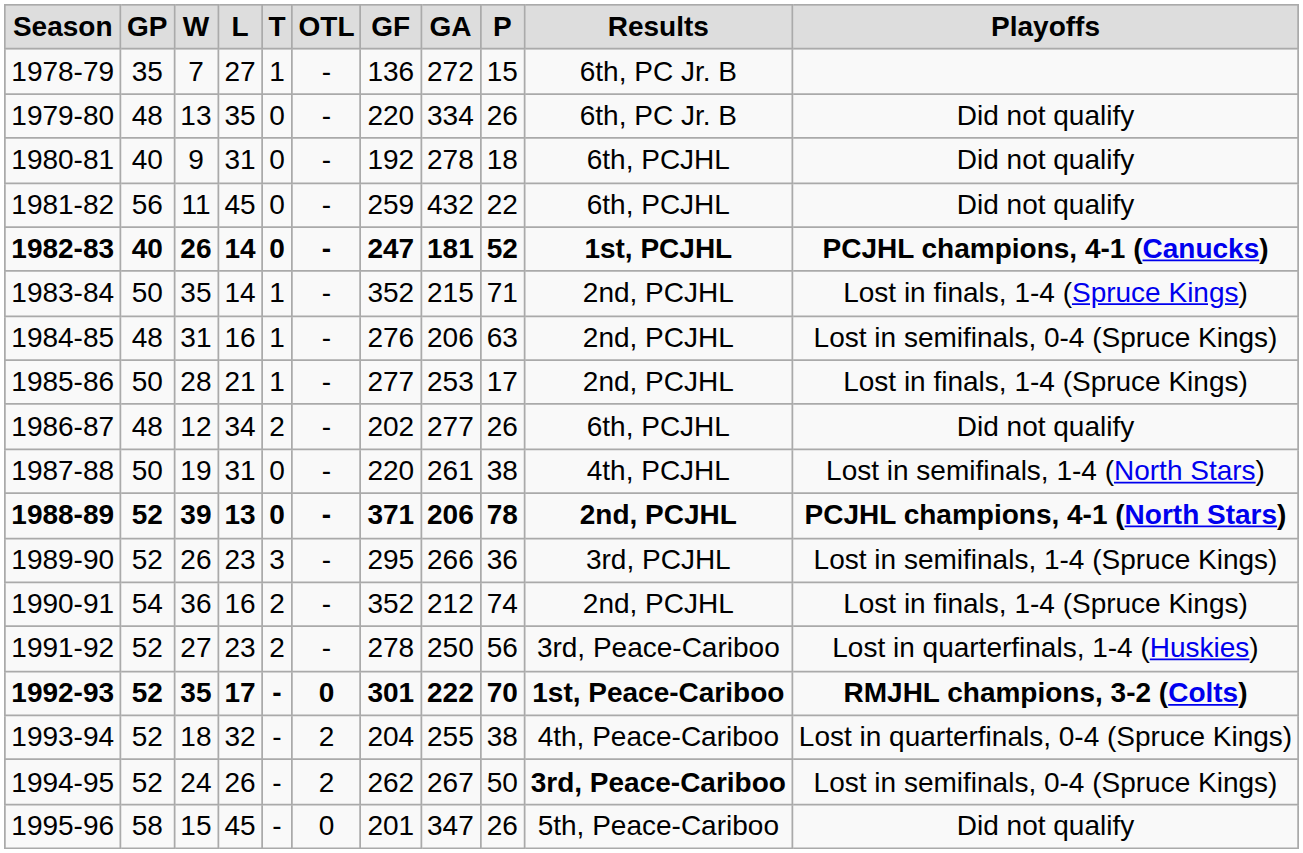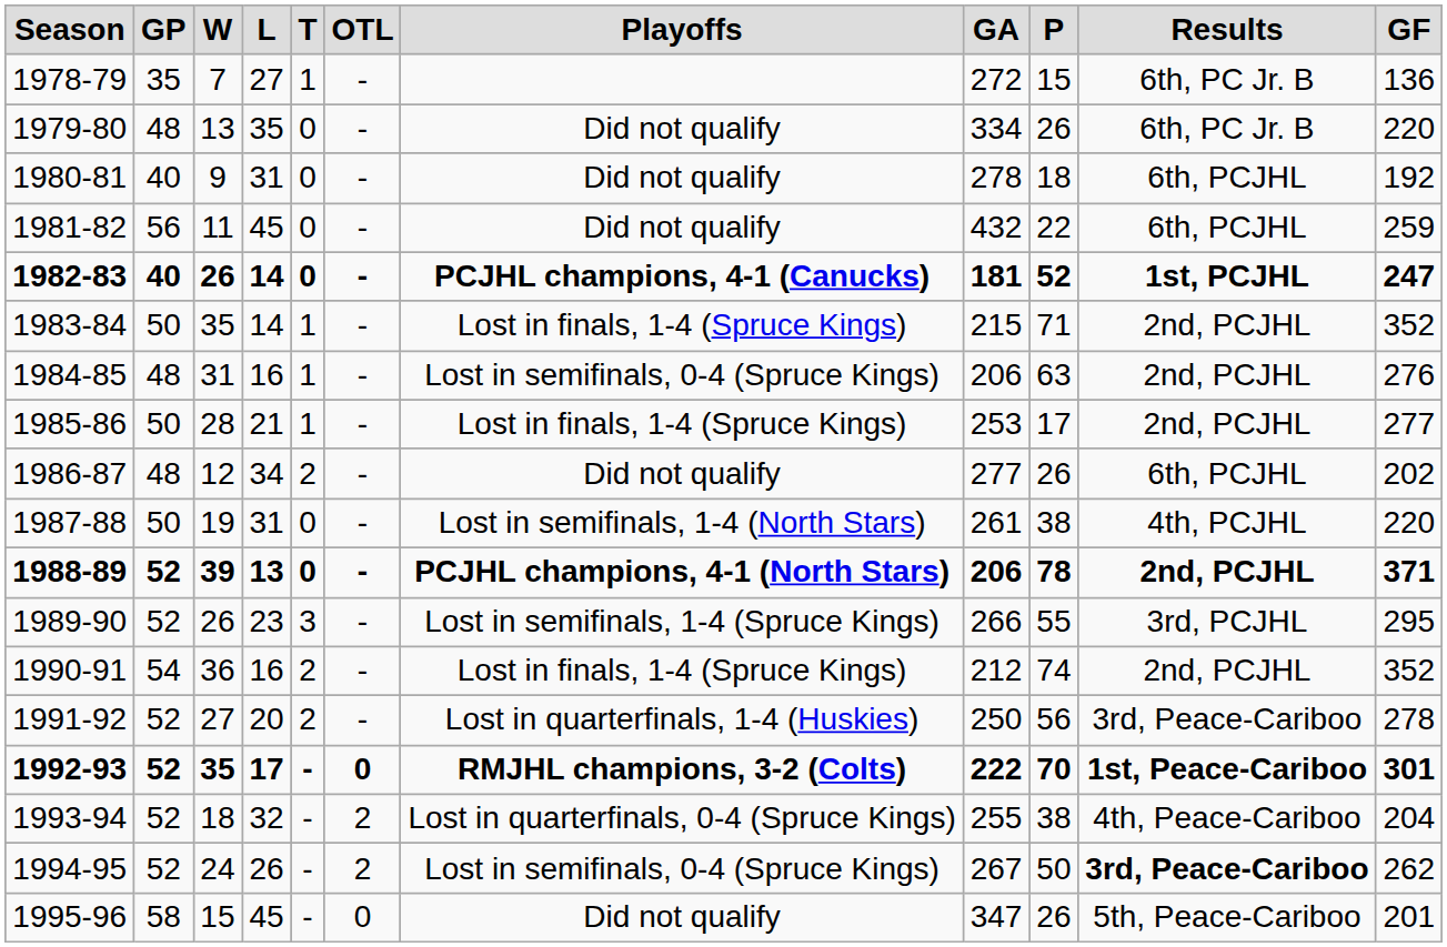 <table class="wikitable">
 <tr align="center"  bgcolor="#dddddd">
 <td><strong>Season</strong></td>
 <td><strong>GP</strong></td>
 <td><strong>W</strong></td>
 <td><strong>L</strong></td>
 <td><strong>T</strong></td>
 <td><strong>OTL</strong></td>
-<td><strong>GF</strong></td>
+<td><strong>Playoffs</strong></td>
 <td><strong>GA</strong></td>
 <td><strong>P</strong></td>
 <td><strong>Results</strong></td>
-<td><strong>Playoffs</strong></td>
+<td><strong>GF</strong></td>
 </tr>
 <tr align="center">
 <td>1978-79</td>
 <td>35</td>
 <td>7</td>
 <td>27</td>
 <td>1</td>
 <td>-</td>
-<td>136</td>
+<td></td>
 <td>272</td>
 <td>15</td>
 <td>6th, PC Jr. B</td>
-<td></td>
+<td>136</td>
 </tr>
 <tr align="center">
 <td>1979-80</td>
 <td>48</td>
 <td>13</td>
 <td>35</td>
 <td>0</td>
 <td>-</td>
-<td>220</td>
+<td>Did not qualify</td>
 <td>334</td>
 <td>26</td>
 <td>6th, PC Jr. B</td>
-<td>Did not qualify</td>
+<td>220</td>
 </tr>
 <tr align="center">
 <td>1980-81</td>
 <td>40</td>
 <td>9</td>
 <td>31</td>
 <td>0</td>
 <td>-</td>
-<td>192</td>
+<td>Did not qualify</td>
 <td>278</td>
 <td>18</td>
 <td>6th, PCJHL</td>
-<td>Did not qualify</td>
+<td>192</td>
 </tr>
 <tr align="center">
 <td>1981-82</td>
 <td>56</td>
 <td>11</td>
 <td>45</td>
 <td>0</td>
 <td>-</td>
-<td>259</td>
+<td>Did not qualify</td>
 <td>432</td>
 <td>22</td>
 <td>6th, PCJHL</td>
-<td>Did not qualify</td>
+<td>259</td>
 </tr>
 <tr style="font-weight:bold" align="center">
 <td>1982-83</td>
 <td>40</td>
 <td>26</td>
 <td>14</td>
 <td>0</td>
 <td>-</td>
-<td>247</td>
+<td>PCJHL champions, 4-1 (<a href='#'>Canucks</a>)</td>
 <td>181</td>
 <td>52</td>
 <td>1st, PCJHL</td>
-<td>PCJHL champions, 4-1 (<a href='#'>Canucks</a>)</td>
+<td>247</td>
 </tr>
 <tr align="center">
 <td>1983-84</td>
 <td>50</td>
 <td>35</td>
 <td>14</td>
 <td>1</td>
 <td>-</td>
-<td>352</td>
+<td>Lost in finals, 1-4 (<a href='#'>Spruce Kings</a>)</td>
 <td>215</td>
 <td>71</td>
 <td>2nd, PCJHL</td>
-<td>Lost in finals, 1-4 (<a href='#'>Spruce Kings</a>)</td>
+<td>352</td>
 </tr>
 <tr align="center">
 <td>1984-85</td>
 <td>48</td>
 <td>31</td>
 <td>16</td>
 <td>1</td>
 <td>-</td>
-<td>276</td>
+<td>Lost in semifinals, 0-4 (Spruce Kings)</td>
 <td>206</td>
 <td>63</td>
 <td>2nd, PCJHL</td>
-<td>Lost in semifinals, 0-4 (Spruce Kings)</td>
+<td>276</td>
 </tr>
 <tr align="center">
 <td>1985-86</td>
 <td>50</td>
 <td>28</td>
 <td>21</td>
 <td>1</td>
 <td>-</td>
-<td>277</td>
+<td>Lost in finals, 1-4 (Spruce Kings)</td>
 <td>253</td>
 <td>17</td>
 <td>2nd, PCJHL</td>
-<td>Lost in finals, 1-4 (Spruce Kings)</td>
+<td>277</td>
 </tr>
 <tr align="center">
 <td>1986-87</td>
 <td>48</td>
 <td>12</td>
 <td>34</td>
 <td>2</td>
 <td>-</td>
-<td>202</td>
+<td>Did not qualify</td>
 <td>277</td>
 <td>26</td>
 <td>6th, PCJHL</td>
-<td>Did not qualify</td>
+<td>202</td>
 </tr>
 <tr align="center">
 <td>1987-88</td>
 <td>50</td>
 <td>19</td>
 <td>31</td>
 <td>0</td>
 <td>-</td>
-<td>220</td>
+<td>Lost in semifinals, 1-4 (<a href='#'>North Stars</a>)</td>
 <td>261</td>
 <td>38</td>
 <td>4th, PCJHL</td>
-<td>Lost in semifinals, 1-4 (<a href='#'>North Stars</a>)</td>
+<td>220</td>
 </tr>
 <tr style="font-weight:bold" align="center">
 <td>1988-89</td>
 <td>52</td>
 <td>39</td>
 <td>13</td>
 <td>0</td>
 <td>-</td>
-<td>371</td>
+<td>PCJHL champions, 4-1 (<a href='#'>North Stars</a>)</td>
 <td>206</td>
 <td>78</td>
 <td>2nd, PCJHL</td>
-<td>PCJHL champions, 4-1 (<a href='#'>North Stars</a>)</td>
+<td>371</td>
 </tr>
 <tr align="center">
 <td>1989-90</td>
 <td>52</td>
 <td>26</td>
 <td>23</td>
 <td>3</td>
 <td>-</td>
+<td>Lost in semifinals, 1-4 (Spruce Kings)</td>
+<td>266</td>
+<td>55</td>
+<td>3rd, PCJHL</td>
 <td>295</td>
-<td>266</td>
-<td>36</td>
-<td>3rd, PCJHL</td>
-<td>Lost in semifinals, 1-4 (Spruce Kings)</td>
 </tr>
 <tr align="center">
 <td>1990-91</td>
 <td>54</td>
 <td>36</td>
 <td>16</td>
 <td>2</td>
 <td>-</td>
-<td>352</td>
+<td>Lost in finals, 1-4 (Spruce Kings)</td>
 <td>212</td>
 <td>74</td>
 <td>2nd, PCJHL</td>
-<td>Lost in finals, 1-4 (Spruce Kings)</td>
+<td>352</td>
 </tr>
 <tr align="center">
 <td>1991-92</td>
 <td>52</td>
 <td>27</td>
-<td>23</td>
+<td>20</td>
 <td>2</td>
 <td>-</td>
-<td>278</td>
+<td>Lost in quarterfinals, 1-4 (<a href='#'>Huskies</a>)</td>
 <td>250</td>
 <td>56</td>
 <td>3rd, Peace-Cariboo</td>
-<td>Lost in quarterfinals, 1-4 (<a href='#'>Huskies</a>)</td>
+<td>278</td>
 </tr>
 <tr style="font-weight:bold" align="center">
 <td>1992-93</td>
 <td>52</td>
 <td>35</td>
 <td>17</td>
 <td>-</td>
 <td>0</td>
-<td>301</td>
+<td>RMJHL champions, 3-2 (<a href='#'>Colts</a>)</td>
 <td>222</td>
 <td>70</td>
 <td>1st, Peace-Cariboo</td>
-<td>RMJHL champions, 3-2 (<a href='#'>Colts</a>)</td>
+<td>301</td>
 </tr>
 <tr align="center">
 <td>1993-94</td>
 <td>52</td>
 <td>18</td>
 <td>32</td>
 <td>-</td>
 <td>2</td>
-<td>204</td>
+<td>Lost in quarterfinals, 0-4 (Spruce Kings)</td>
 <td>255</td>
 <td>38</td>
 <td>4th, Peace-Cariboo</td>
-<td>Lost in quarterfinals, 0-4 (Spruce Kings)</td>
+<td>204</td>
 </tr>
 <tr align="center">
 <td>1994-95</td>
 <td>52</td>
 <td>24</td>
 <td>26</td>
 <td>-</td>
 <td>2</td>
-<td>262</td>
+<td>Lost in semifinals, 0-4 (Spruce Kings)</td>
 <td>267</td>
 <td>50</td>
 <td><strong>3rd, Peace-Cariboo</strong></td>
-<td>Lost in semifinals, 0-4 (Spruce Kings)</td>
+<td>262</td>
 </tr>
 <tr align="center">
 <td>1995-96</td>
 <td>58</td>
 <td>15</td>
 <td>45</td>
 <td>-</td>
 <td>0</td>
-<td>201</td>
+<td>Did not qualify</td>
 <td>347</td>
 <td>26</td>
 <td>5th, Peace-Cariboo</td>
-<td>Did not qualify</td>
+<td>201</td>
 </tr>
 </table>
